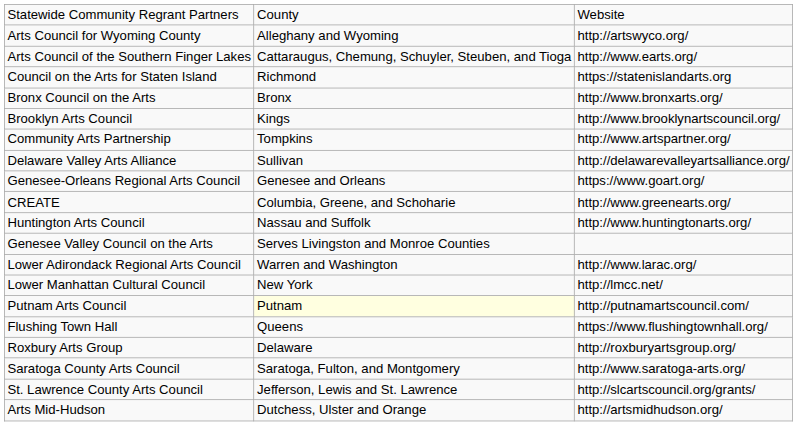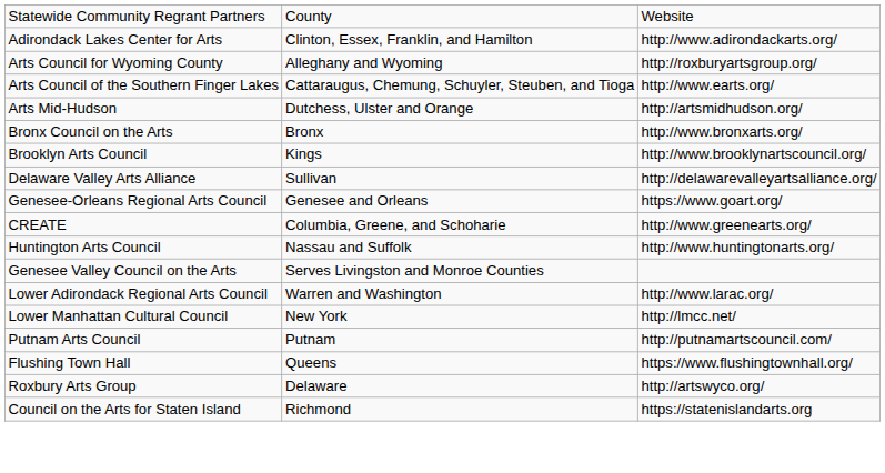 <table class="wikitable">
 <tr>
 <td>Statewide  Community Regrant Partners</td>
 <td>County</td>
 <td>Website</td>
 </tr>
 <tr>
+<td>Adirondack Lakes  Center for Arts</td>
+<td>Clinton, Essex,  Franklin, and Hamilton</td>
+<td>http://www.adirondackarts.org/</td>
+</tr>
+<tr>
 <td>Arts Council for  Wyoming County</td>
 <td>Alleghany and  Wyoming</td>
-<td>http://artswyco.org/</td>
+<td>http://roxburyartsgroup.org/</td>
 </tr>
 <tr>
 <td>Arts Council of  the Southern Finger Lakes</td>
 <td>Cattaraugus,  Chemung, Schuyler, Steuben, and Tioga</td>
 <td>http://www.earts.org/</td>
 </tr>
 <tr>
-<td>Council on the  Arts for Staten Island</td>
-<td>Richmond</td>
-<td>https://statenislandarts.org</td>
+<td>Arts Mid-Hudson</td>
+<td>Dutchess, Ulster  and Orange</td>
+<td>http://artsmidhudson.org/</td>
 </tr>
 <tr>
 <td>Bronx Council on  the Arts</td>
 <td>Bronx</td>
 <td>http://www.bronxarts.org/</td>
 </tr>
 <tr>
 <td>Brooklyn Arts  Council</td>
 <td>Kings</td>
 <td>http://www.brooklynartscouncil.org/</td>
-</tr>
-<tr>
-<td>Community Arts  Partnership</td>
-<td>Tompkins</td>
-<td>http://www.artspartner.org/</td>
 </tr>
 <tr>
 <td>Delaware Valley  Arts Alliance</td>
 <td>Sullivan</td>
 <td>http://delawarevalleyartsalliance.org/</td>
 </tr>
 <tr>
 <td>Genesee-Orleans  Regional Arts Council</td>
 <td>Genesee and  Orleans</td>
 <td>https://www.goart.org/</td>
 </tr>
 <tr>
 <td>CREATE</td>
 <td>Columbia, Greene,  and Schoharie</td>
 <td>http://www.greenearts.org/</td>
 </tr>
 <tr>
 <td>Huntington Arts  Council</td>
 <td>Nassau and Suffolk</td>
 <td>http://www.huntingtonarts.org/</td>
 </tr>
 <tr>
 <td>Genesee Valley Council on the Arts</td>
 <td>Serves  Livingston and Monroe Counties</td>
 <td></td>
 </tr>
 <tr>
 <td>Lower Adirondack  Regional Arts Council</td>
 <td>Warren and  Washington</td>
 <td>http://www.larac.org/</td>
 </tr>
 <tr>
 <td>Lower Manhattan  Cultural Council</td>
 <td>New York</td>
 <td>http://lmcc.net/</td>
 </tr>
 <tr>
 <td>Putnam Arts  Council</td>
-<td style="background: lightyellow;">Putnam</td>
+<td>Putnam</td>
 <td>http://putnamartscouncil.com/</td>
 </tr>
 <tr>
 <td>Flushing Town Hall</td>
 <td>Queens</td>
 <td>https://www.flushingtownhall.org/</td>
 </tr>
 <tr>
 <td>Roxbury Arts Group</td>
 <td>Delaware</td>
-<td>http://roxburyartsgroup.org/</td>
+<td>http://artswyco.org/</td>
 </tr>
 <tr>
-<td>Saratoga County  Arts Council</td>
-<td>Saratoga, Fulton,  and Montgomery</td>
-<td>http://www.saratoga-arts.org/</td>
-</tr>
-<tr>
-<td>St. Lawrence  County Arts Council</td>
-<td>Jefferson, Lewis  and St. Lawrence</td>
-<td>http://slcartscouncil.org/grants/</td>
-</tr>
-<tr>
-<td>Arts Mid-Hudson</td>
-<td>Dutchess, Ulster  and Orange</td>
-<td>http://artsmidhudson.org/</td>
+<td>Council on the  Arts for Staten Island</td>
+<td>Richmond</td>
+<td>https://statenislandarts.org</td>
 </tr>
 </table>
